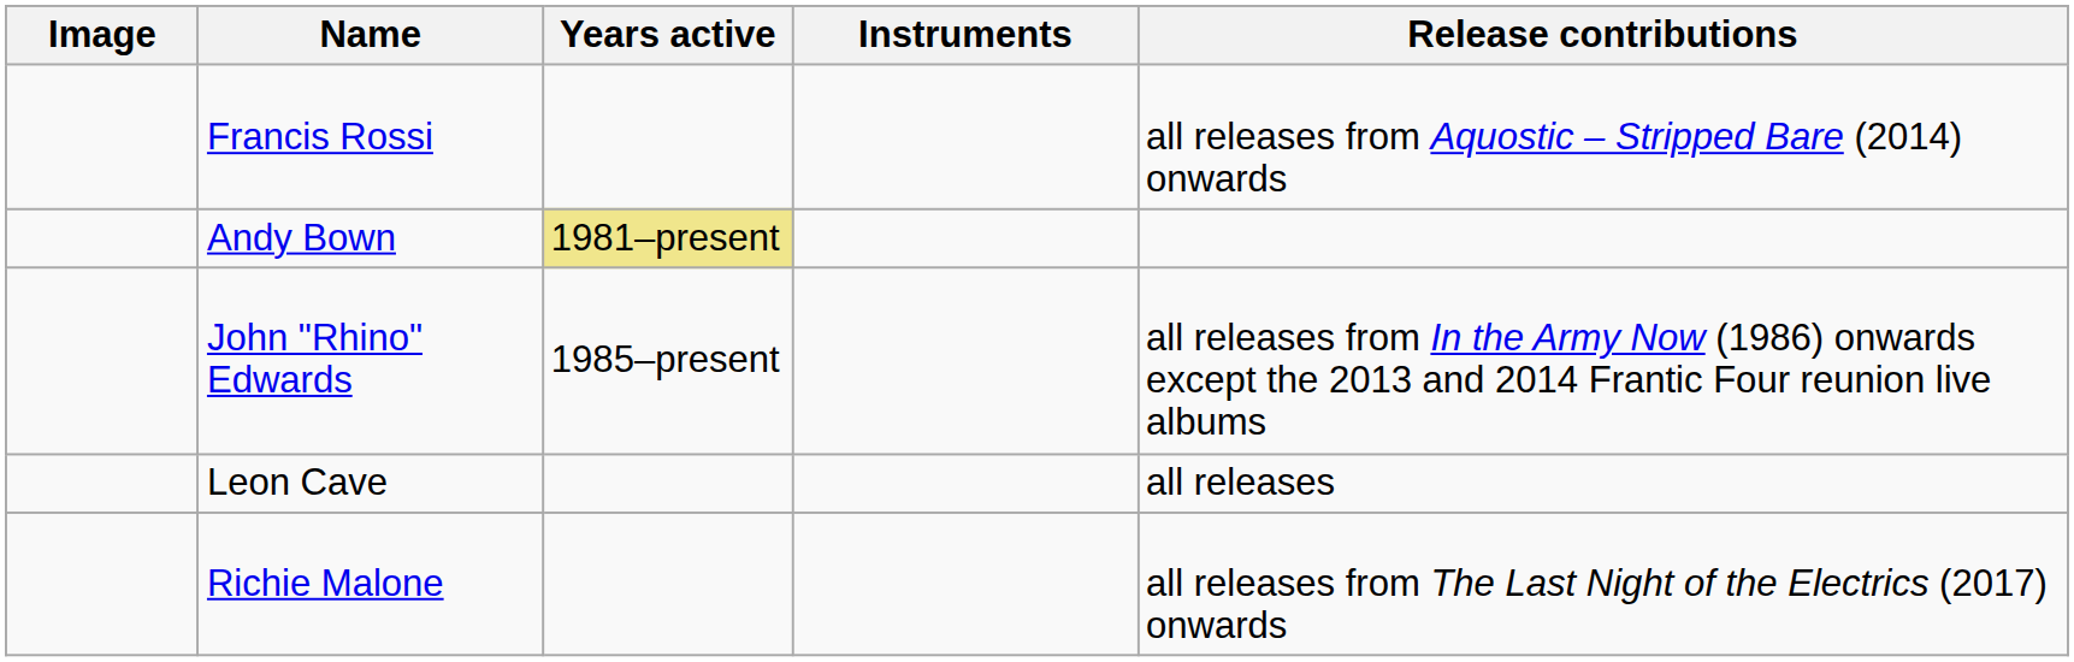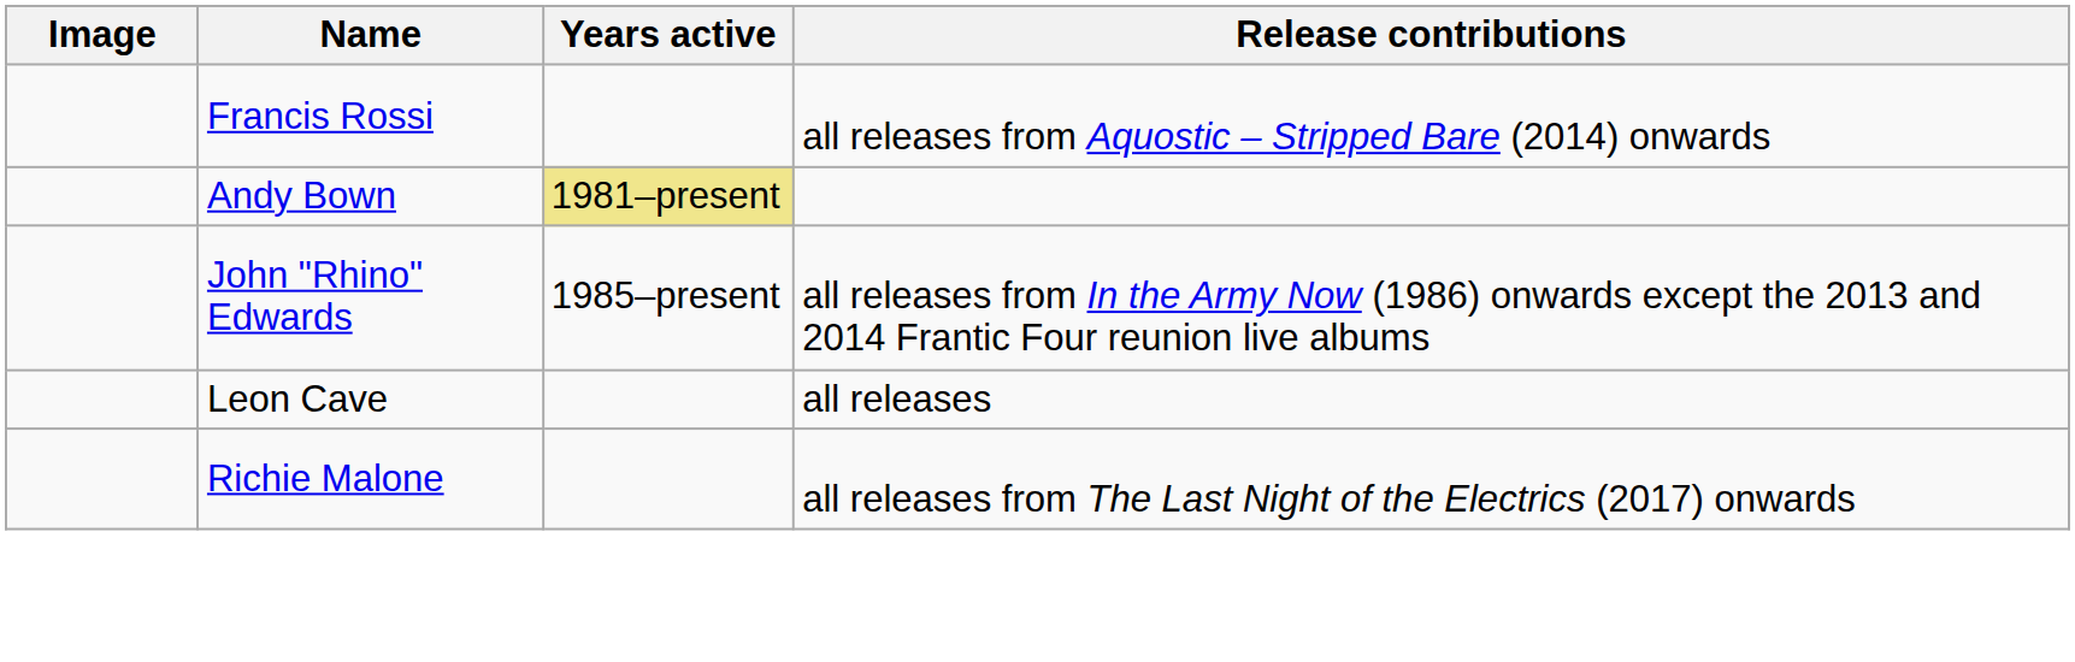 <table class="wikitable" border="1" width=100%>
 <tr>
 <th width="75">Image</th>
 <th width="140">Name</th>
 <th width="100">Years active</th>
-<th width="140">Instruments</th>
 <th>Release contributions</th>
 </tr>
 <tr>
 <td></td>
 <td><a href='#'>Francis Rossi</a></td>
-<td></td>
 <td></td>
 <td {{hlist><br>all releases from <em><a href='#'>Aquostic – Stripped Bare</a></em> (2014) onwards</td>
 </tr>
 <tr>
 <td></td>
 <td><a href='#'>Andy Bown</a></td>
 <td {{Hlist style="background: khaki;">1981–present </td>
 <td></td>
-<td></td>
 </tr>
 <tr>
 <td></td>
 <td><a href='#'>John "Rhino" Edwards</a></td>
 <td>1985–present</td>
-<td></td>
 <td {{hlist><br>all releases from <em><a href='#'>In the Army Now</a></em> (1986) onwards except the 2013 and 2014 Frantic Four reunion live albums</td>
 </tr>
 <tr>
 <td></td>
 <td>Leon Cave</td>
-<td></td>
 <td></td>
 <td>all releases</td>
 </tr>
 <tr>
 <td></td>
 <td><a href='#'>Richie Malone</a></td>
 <td></td>
-<td></td>
 <td {{hlist><br>all releases from <em>The Last Night of the Electrics</em> (2017) onwards</td>
 </tr>
 </table>
